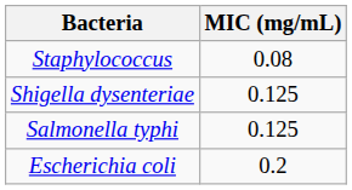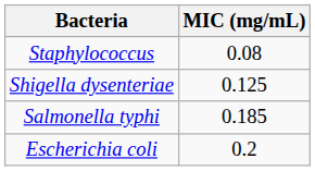 <table Class="wikitable" style="text-align:center">
 <tr>
 <th>Bacteria</th>
 <th>MIC (mg/mL)</th>
 </tr>
 <tr>
 <td><em><a href='#'>Staphylococcus</a></em></td>
 <td>0.08</td>
 </tr>
 <tr>
 <td><em><a href='#'>Shigella dysenteriae</a></em></td>
 <td>0.125</td>
 </tr>
 <tr>
 <td><em><a href='#'>Salmonella typhi</a></em></td>
-<td>0.125</td>
+<td>0.185</td>
 </tr>
 <tr>
 <td><em><a href='#'>Escherichia coli</a></em></td>
 <td>0.2</td>
 </tr>
 </table>
